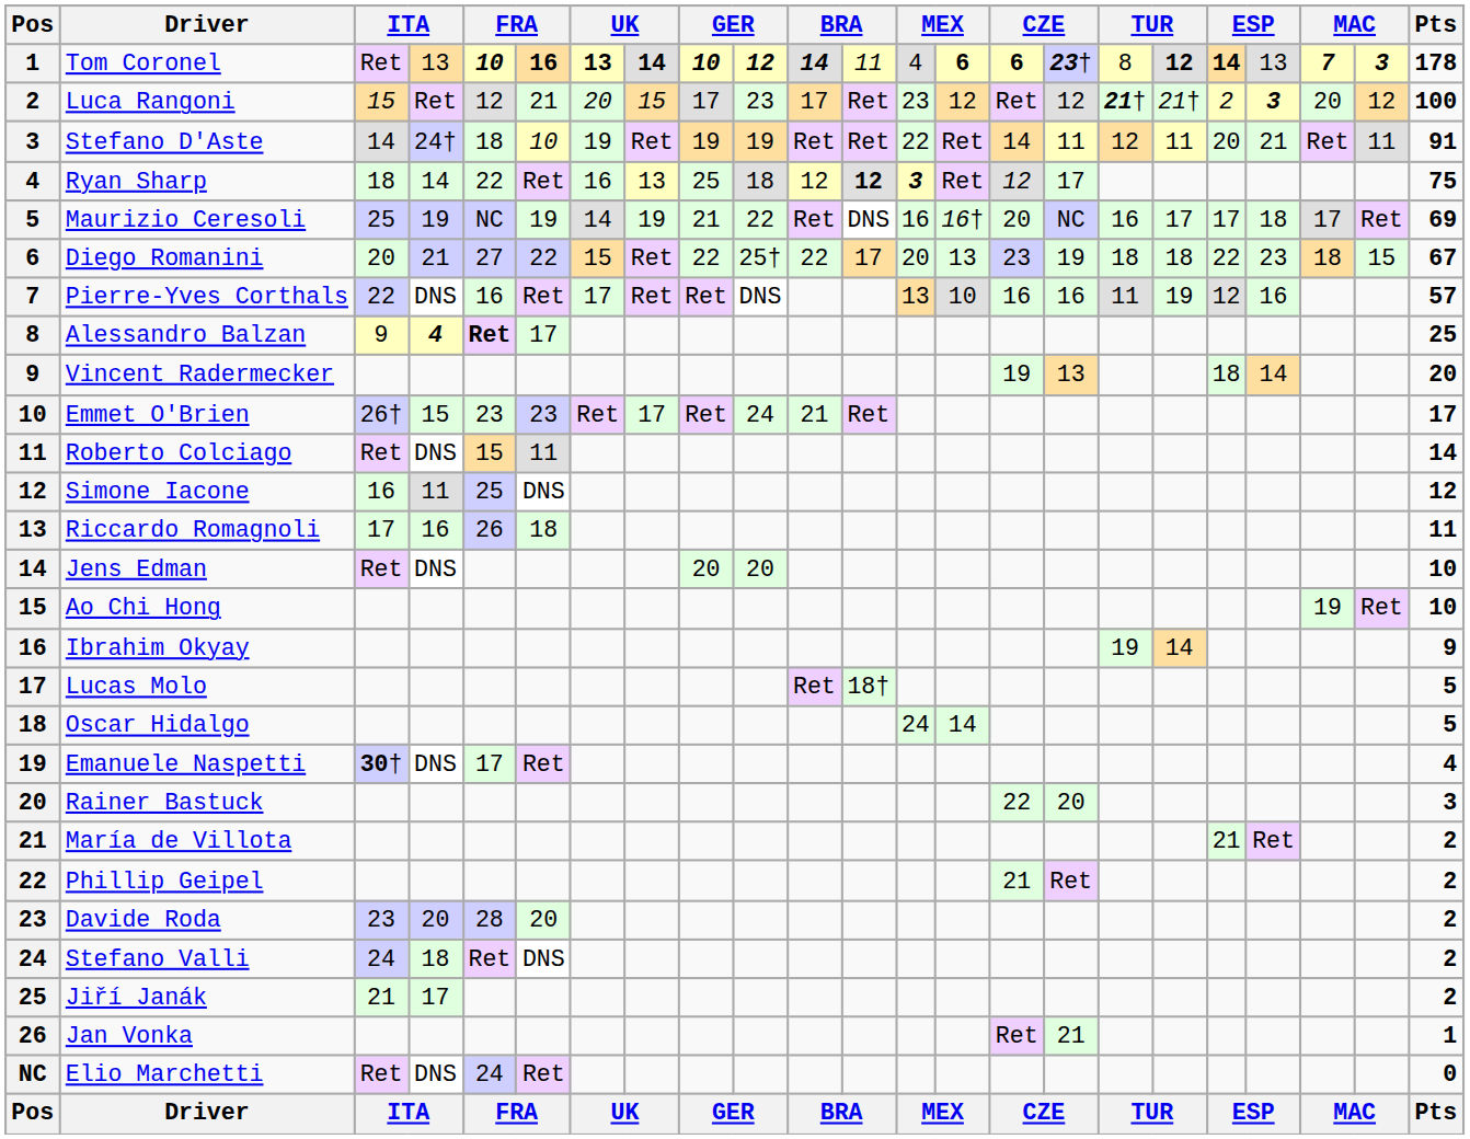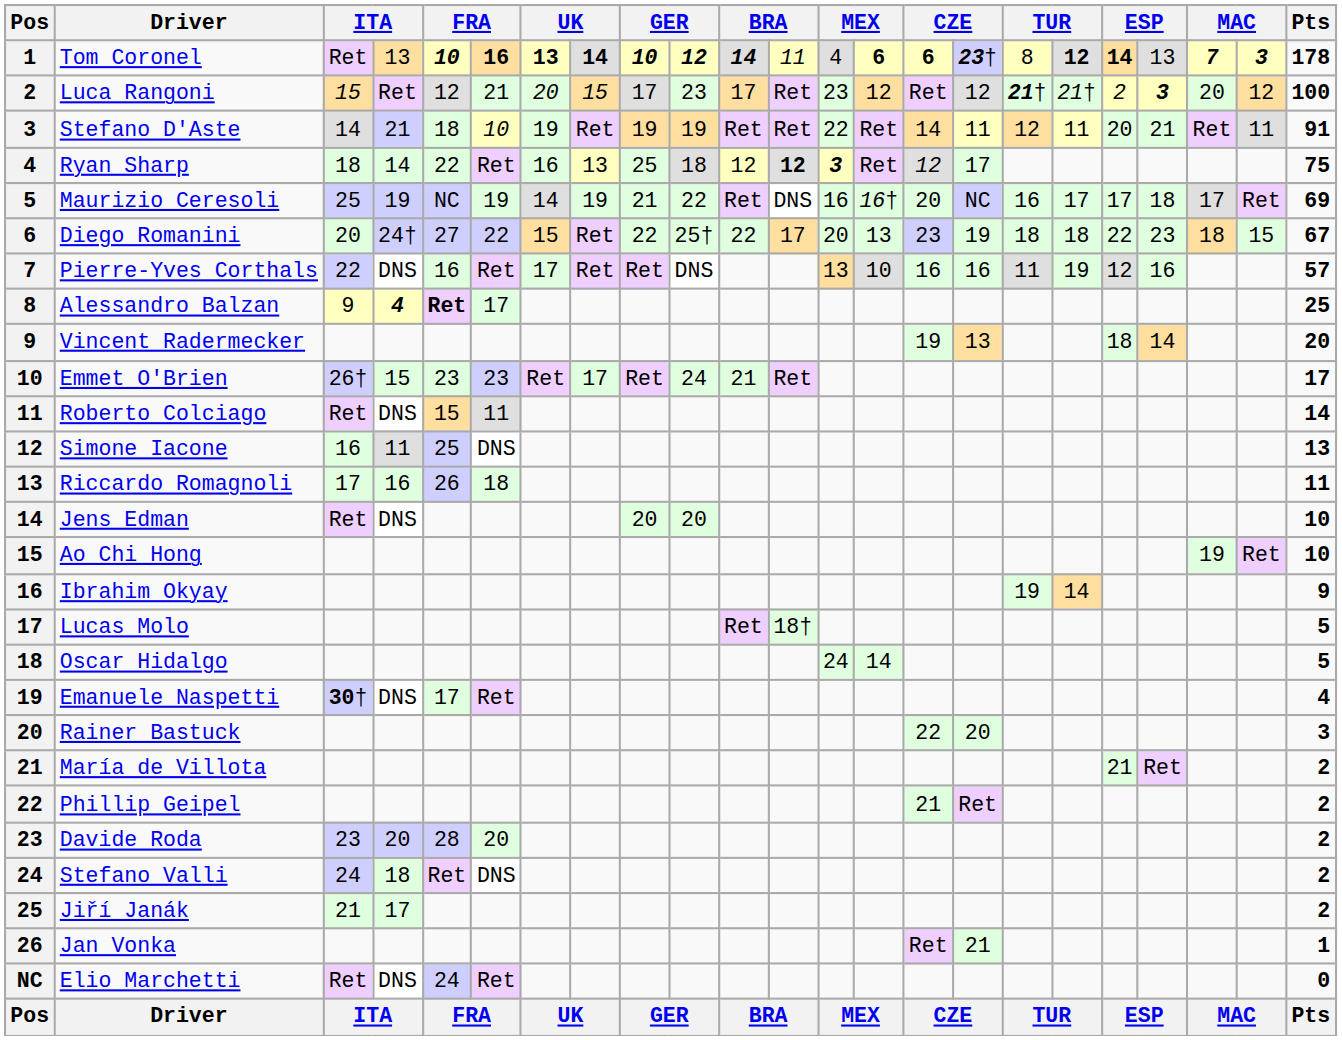 <table align=left| class="wikitable" style="font-size: 80%; text-align: center">
 <tr valign="top">
 <th valign=middle>Pos</th>
 <th valign=middle>Driver</th>
 <th colspan=2><a href='#'>ITA</a><br></th>
 <th colspan=2><a href='#'>FRA</a><br></th>
 <th colspan=2><a href='#'>UK</a><br></th>
 <th colspan=2><a href='#'>GER</a><br></th>
 <th colspan=2><a href='#'>BRA</a><br></th>
 <th colspan=2><a href='#'>MEX</a><br></th>
 <th colspan=2><a href='#'>CZE</a><br></th>
 <th colspan=2><a href='#'>TUR</a><br></th>
 <th colspan=2><a href='#'>ESP</a><br></th>
 <th colspan=2><a href='#'>MAC</a><br></th>
 <th valign=middle>Pts</th>
 </tr>
 <tr>
 <th>1</th>
 <td align="left"> <a href='#'>Tom Coronel</a></td>
 <td style="background:#efcfff;">Ret</td>
 <td style="background:#ffdf9f;">13</td>
 <td style="background:#ffffbf;"><strong><em>10</em></strong></td>
 <td style="background:#ffdf9f;"><strong>16</strong></td>
 <td style="background:#ffffbf;"><strong>13</strong></td>
 <td style="background:#dfdfdf;"><strong>14</strong></td>
 <td style="background:#ffffbf;"><strong><em>10</em></strong></td>
 <td style="background:#ffffbf;"><strong><em>12</em></strong></td>
 <td style="background:#dfdfdf;"><strong><em>14</em></strong></td>
 <td style="background:#ffffbf;"><em>11</em></td>
 <td style="background:#dfdfdf;">4</td>
 <td style="background:#ffffbf;"><strong>6</strong></td>
 <td style="background:#ffffbf;"><strong>6</strong></td>
 <td style="background:#cfcfff;"><strong><em>23</em></strong>†</td>
 <td style="background:#ffffbf;">8</td>
 <td style="background:#dfdfdf;"><strong>12</strong></td>
 <td style="background:#ffdf9f;"><strong>14</strong></td>
 <td style="background:#dfdfdf;">13</td>
 <td style="background:#ffffbf;"><strong><em>7</em></strong></td>
 <td style="background:#ffffbf;"><strong><em>3</em></strong></td>
 <td align="right"><strong>178</strong></td>
 </tr>
 <tr>
 <th>2</th>
 <td align="left"> <a href='#'>Luca Rangoni</a></td>
 <td style="background:#ffdf9f;"><em>15</em></td>
 <td style="background:#efcfff;">Ret</td>
 <td style="background:#dfdfdf;">12</td>
 <td style="background:#dfffdf;">21</td>
 <td style="background:#dfffdf;"><em>20</em></td>
 <td style="background:#ffdf9f;"><em>15</em></td>
 <td style="background:#dfdfdf;">17</td>
 <td style="background:#dfffdf;">23</td>
 <td style="background:#ffdf9f;">17</td>
 <td style="background:#efcfff;">Ret</td>
 <td style="background:#dfffdf;">23</td>
 <td style="background:#ffdf9f;">12</td>
 <td style="background:#efcfff;">Ret</td>
 <td style="background:#dfdfdf;">12</td>
 <td style="background:#dfffdf;"><strong><em>21</em></strong>†</td>
 <td style="background:#dfffdf;"><em>21</em>†</td>
 <td style="background:#ffffbf;"><em>2</em></td>
 <td style="background:#ffffbf;"><strong><em>3</em></strong></td>
 <td style="background:#dfffdf;">20</td>
 <td style="background:#ffdf9f;">12</td>
 <td align="right"><strong>100</strong></td>
 </tr>
 <tr>
 <th>3</th>
 <td align="left"> <a href='#'>Stefano D'Aste</a></td>
 <td style="background:#dfdfdf;">14</td>
-<td style="background:#cfcfff;">24†</td>
+<td style="background:#cfcfff;">21</td>
 <td style="background:#dfffdf;">18</td>
 <td style="background:#ffffbf;"><em>10</em></td>
 <td style="background:#dfffdf;">19</td>
 <td style="background:#efcfff;">Ret</td>
 <td style="background:#ffdf9f;">19</td>
 <td style="background:#ffdf9f;">19</td>
 <td style="background:#efcfff;">Ret</td>
 <td style="background:#efcfff;">Ret</td>
 <td style="background:#dfffdf;">22</td>
 <td style="background:#efcfff;">Ret</td>
 <td style="background:#ffdf9f;">14</td>
 <td style="background:#ffffbf;">11</td>
 <td style="background:#ffdf9f;">12</td>
 <td style="background:#ffffbf;">11</td>
 <td style="background:#dfffdf;">20</td>
 <td style="background:#dfffdf;">21</td>
 <td style="background:#efcfff;">Ret</td>
 <td style="background:#dfdfdf;">11</td>
 <td align="right"><strong>91</strong></td>
 </tr>
 <tr>
 <th>4</th>
 <td align="left"> <a href='#'>Ryan Sharp</a></td>
 <td style="background:#dfffdf;">18</td>
 <td style="background:#dfffdf;">14</td>
 <td style="background:#dfffdf;">22</td>
 <td style="background:#efcfff;">Ret</td>
 <td style="background:#dfffdf;">16</td>
 <td style="background:#ffffbf;">13</td>
 <td style="background:#dfffdf;">25</td>
 <td style="background:#dfdfdf;">18</td>
 <td style="background:#ffffbf;">12</td>
 <td style="background:#dfdfdf;"><strong>12</strong></td>
 <td style="background:#ffffbf;"><strong><em>3</em></strong></td>
 <td style="background:#efcfff;">Ret</td>
 <td style="background:#dfdfdf;"><em>12</em></td>
 <td style="background:#dfffdf;">17</td>
 <td></td>
 <td></td>
 <td></td>
 <td></td>
 <td></td>
 <td></td>
 <td align="right"><strong>75</strong></td>
 </tr>
 <tr>
 <th>5</th>
 <td align="left"> <a href='#'>Maurizio Ceresoli</a></td>
 <td style="background:#cfcfff;">25</td>
 <td style="background:#cfcfff;">19</td>
 <td style="background:#cfcfff;">NC</td>
 <td style="background:#dfffdf;">19</td>
 <td style="background:#dfdfdf;">14</td>
 <td style="background:#dfffdf;">19</td>
 <td style="background:#dfffdf;">21</td>
 <td style="background:#dfffdf;">22</td>
 <td style="background:#efcfff;">Ret</td>
 <td style="background:#ffffff;">DNS</td>
 <td style="background:#dfffdf;">16</td>
 <td style="background:#dfffdf;"><em>16</em>†</td>
 <td style="background:#dfffdf;">20</td>
 <td style="background:#cfcfff;">NC</td>
 <td style="background:#dfffdf;">16</td>
 <td style="background:#dfffdf;">17</td>
 <td style="background:#dfffdf;">17</td>
 <td style="background:#dfffdf;">18</td>
 <td style="background:#dfdfdf;">17</td>
 <td style="background:#efcfff;">Ret</td>
 <td align="right"><strong>69</strong></td>
 </tr>
 <tr>
 <th>6</th>
 <td align="left"> <a href='#'>Diego Romanini</a></td>
 <td style="background:#dfffdf;">20</td>
-<td style="background:#cfcfff;">21</td>
+<td style="background:#cfcfff;">24†</td>
 <td style="background:#cfcfff;">27</td>
 <td style="background:#cfcfff;">22</td>
 <td style="background:#ffdf9f;">15</td>
 <td style="background:#efcfff;">Ret</td>
 <td style="background:#dfffdf;">22</td>
 <td style="background:#dfffdf;">25†</td>
 <td style="background:#dfffdf;">22</td>
 <td style="background:#ffdf9f;">17</td>
 <td style="background:#dfffdf;">20</td>
 <td style="background:#dfffdf;">13</td>
 <td style="background:#cfcfff;">23</td>
 <td style="background:#dfffdf;">19</td>
 <td style="background:#dfffdf;">18</td>
 <td style="background:#dfffdf;">18</td>
 <td style="background:#dfffdf;">22</td>
 <td style="background:#dfffdf;">23</td>
 <td style="background:#ffdf9f;">18</td>
 <td style="background:#dfffdf;">15</td>
 <td align="right"><strong>67</strong></td>
 </tr>
 <tr>
 <th>7</th>
 <td align="left"> <a href='#'>Pierre-Yves Corthals</a></td>
 <td style="background:#cfcfff;">22</td>
 <td style="background:#ffffff;">DNS</td>
 <td style="background:#dfffdf;">16</td>
 <td style="background:#efcfff;">Ret</td>
 <td style="background:#dfffdf;">17</td>
 <td style="background:#efcfff;">Ret</td>
 <td style="background:#efcfff;">Ret</td>
 <td style="background:#ffffff;">DNS</td>
 <td></td>
 <td></td>
 <td style="background:#ffdf9f;">13</td>
 <td style="background:#dfdfdf;">10</td>
 <td style="background:#dfffdf;">16</td>
 <td style="background:#dfffdf;">16</td>
 <td style="background:#dfdfdf;">11</td>
 <td style="background:#dfffdf;">19</td>
 <td style="background:#dfdfdf;">12</td>
 <td style="background:#dfffdf;">16</td>
 <td></td>
 <td></td>
 <td align="right"><strong>57</strong></td>
 </tr>
 <tr>
 <th>8</th>
 <td align="left"> <a href='#'>Alessandro Balzan</a></td>
 <td style="background:#ffffbf;">9</td>
 <td style="background:#ffffbf;"><strong><em>4</em></strong></td>
 <td style="background:#efcfff;"><strong>Ret</strong></td>
 <td style="background:#dfffdf;">17</td>
 <td></td>
 <td></td>
 <td></td>
 <td></td>
 <td></td>
 <td></td>
 <td></td>
 <td></td>
 <td></td>
 <td></td>
 <td></td>
 <td></td>
 <td></td>
 <td></td>
 <td></td>
 <td></td>
 <td align="right"><strong>25</strong></td>
 </tr>
 <tr>
 <th>9</th>
 <td align="left"> <a href='#'>Vincent Radermecker</a></td>
 <td></td>
 <td></td>
 <td></td>
 <td></td>
 <td></td>
 <td></td>
 <td></td>
 <td></td>
 <td></td>
 <td></td>
 <td></td>
 <td></td>
 <td style="background:#dfffdf;">19</td>
 <td style="background:#ffdf9f;">13</td>
 <td></td>
 <td></td>
 <td style="background:#dfffdf;">18</td>
 <td style="background:#ffdf9f;">14</td>
 <td></td>
 <td></td>
 <td align="right"><strong>20</strong></td>
 </tr>
 <tr>
 <th>10</th>
 <td align="left"> <a href='#'>Emmet O'Brien</a></td>
 <td style="background:#cfcfff;">26†</td>
 <td style="background:#dfffdf;">15</td>
 <td style="background:#dfffdf;">23</td>
 <td style="background:#cfcfff;">23</td>
 <td style="background:#efcfff;">Ret</td>
 <td style="background:#dfffdf;">17</td>
 <td style="background:#efcfff;">Ret</td>
 <td style="background:#dfffdf;">24</td>
 <td style="background:#dfffdf;">21</td>
 <td style="background:#efcfff;">Ret</td>
 <td></td>
 <td></td>
 <td></td>
 <td></td>
 <td></td>
 <td></td>
 <td></td>
 <td></td>
 <td></td>
 <td></td>
 <td align="right"><strong>17</strong></td>
 </tr>
 <tr>
 <th>11</th>
 <td align="left"> <a href='#'>Roberto Colciago</a></td>
 <td style="background:#efcfff;">Ret</td>
 <td style="background:#ffffff;">DNS</td>
 <td style="background:#ffdf9f;">15</td>
 <td style="background:#dfdfdf;">11</td>
 <td></td>
 <td></td>
 <td></td>
 <td></td>
 <td></td>
 <td></td>
 <td></td>
 <td></td>
 <td></td>
 <td></td>
 <td></td>
 <td></td>
 <td></td>
 <td></td>
 <td></td>
 <td></td>
 <td align="right"><strong>14</strong></td>
 </tr>
 <tr>
 <th>12</th>
 <td align="left"> <a href='#'>Simone Iacone</a></td>
 <td style="background:#dfffdf;">16</td>
 <td style="background:#dfdfdf;">11</td>
 <td style="background:#cfcfff;">25</td>
 <td style="background:#ffffff;">DNS</td>
 <td></td>
 <td></td>
 <td></td>
 <td></td>
 <td></td>
 <td></td>
 <td></td>
 <td></td>
 <td></td>
 <td></td>
 <td></td>
 <td></td>
 <td></td>
 <td></td>
 <td></td>
 <td></td>
-<td align="right"><strong>12</strong></td>
+<td align="right"><strong>13</strong></td>
 </tr>
 <tr>
 <th>13</th>
 <td align="left"> <a href='#'>Riccardo Romagnoli</a></td>
 <td style="background:#dfffdf;">17</td>
 <td style="background:#dfffdf;">16</td>
 <td style="background:#cfcfff;">26</td>
 <td style="background:#dfffdf;">18</td>
 <td></td>
 <td></td>
 <td></td>
 <td></td>
 <td></td>
 <td></td>
 <td></td>
 <td></td>
 <td></td>
 <td></td>
 <td></td>
 <td></td>
 <td></td>
 <td></td>
 <td></td>
 <td></td>
 <td align="right"><strong>11</strong></td>
 </tr>
 <tr>
 <th>14</th>
 <td align="left"> <a href='#'>Jens Edman</a></td>
 <td style="background:#efcfff;">Ret</td>
 <td style="background:#ffffff;">DNS</td>
 <td></td>
 <td></td>
 <td></td>
 <td></td>
 <td style="background:#dfffdf;">20</td>
 <td style="background:#dfffdf;">20</td>
 <td></td>
 <td></td>
 <td></td>
 <td></td>
 <td></td>
 <td></td>
 <td></td>
 <td></td>
 <td></td>
 <td></td>
 <td></td>
 <td></td>
 <td align="right"><strong>10</strong></td>
 </tr>
 <tr>
 <th>15</th>
 <td align="left"> <a href='#'>Ao Chi Hong</a></td>
 <td></td>
 <td></td>
 <td></td>
 <td></td>
 <td></td>
 <td></td>
 <td></td>
 <td></td>
 <td></td>
 <td></td>
 <td></td>
 <td></td>
 <td></td>
 <td></td>
 <td></td>
 <td></td>
 <td></td>
 <td></td>
 <td style="background:#dfffdf;">19</td>
 <td style="background:#efcfff;">Ret</td>
 <td align="right"><strong>10</strong></td>
 </tr>
 <tr>
 <th>16</th>
 <td align="left"> <a href='#'>Ibrahim Okyay</a></td>
 <td></td>
 <td></td>
 <td></td>
 <td></td>
 <td></td>
 <td></td>
 <td></td>
 <td></td>
 <td></td>
 <td></td>
 <td></td>
 <td></td>
 <td></td>
 <td></td>
 <td style="background:#dfffdf;">19</td>
 <td style="background:#ffdf9f;">14</td>
 <td></td>
 <td></td>
 <td></td>
 <td></td>
 <td align="right"><strong>9</strong></td>
 </tr>
 <tr>
 <th>17</th>
 <td align="left"> <a href='#'>Lucas Molo</a></td>
 <td></td>
 <td></td>
 <td></td>
 <td></td>
 <td></td>
 <td></td>
 <td></td>
 <td></td>
 <td style="background:#efcfff;">Ret</td>
 <td style="background:#dfffdf;">18†</td>
 <td></td>
 <td></td>
 <td></td>
 <td></td>
 <td></td>
 <td></td>
 <td></td>
 <td></td>
 <td></td>
 <td></td>
 <td align="right"><strong>5</strong></td>
 </tr>
 <tr>
 <th>18</th>
 <td align="left"> <a href='#'>Oscar Hidalgo</a></td>
 <td></td>
 <td></td>
 <td></td>
 <td></td>
 <td></td>
 <td></td>
 <td></td>
 <td></td>
 <td></td>
 <td></td>
 <td style="background:#dfffdf;">24</td>
 <td style="background:#dfffdf;">14</td>
 <td></td>
 <td></td>
 <td></td>
 <td></td>
 <td></td>
 <td></td>
 <td></td>
 <td></td>
 <td align="right"><strong>5</strong></td>
 </tr>
 <tr>
 <th>19</th>
 <td align="left"> <a href='#'>Emanuele Naspetti</a></td>
 <td style="background:#cfcfff;"><strong>30</strong>†</td>
 <td style="background:#ffffff;">DNS</td>
 <td style="background:#dfffdf;">17</td>
 <td style="background:#efcfff;">Ret</td>
 <td></td>
 <td></td>
 <td></td>
 <td></td>
 <td></td>
 <td></td>
 <td></td>
 <td></td>
 <td></td>
 <td></td>
 <td></td>
 <td></td>
 <td></td>
 <td></td>
 <td></td>
 <td></td>
 <td align="right"><strong>4</strong></td>
 </tr>
 <tr>
 <th>20</th>
 <td align="left"> <a href='#'>Rainer Bastuck</a></td>
 <td></td>
 <td></td>
 <td></td>
 <td></td>
 <td></td>
 <td></td>
 <td></td>
 <td></td>
 <td></td>
 <td></td>
 <td></td>
 <td></td>
 <td style="background:#dfffdf;">22</td>
 <td style="background:#dfffdf;">20</td>
 <td></td>
 <td></td>
 <td></td>
 <td></td>
 <td></td>
 <td></td>
 <td align="right"><strong>3</strong></td>
 </tr>
 <tr>
 <th>21</th>
 <td align="left"> <a href='#'>María de Villota</a></td>
 <td></td>
 <td></td>
 <td></td>
 <td></td>
 <td></td>
 <td></td>
 <td></td>
 <td></td>
 <td></td>
 <td></td>
 <td></td>
 <td></td>
 <td></td>
 <td></td>
 <td></td>
 <td></td>
 <td style="background:#dfffdf;">21</td>
 <td style="background:#efcfff;">Ret</td>
 <td></td>
 <td></td>
 <td align="right"><strong>2</strong></td>
 </tr>
 <tr>
 <th>22</th>
 <td align="left"> <a href='#'>Phillip Geipel</a></td>
 <td></td>
 <td></td>
 <td></td>
 <td></td>
 <td></td>
 <td></td>
 <td></td>
 <td></td>
 <td></td>
 <td></td>
 <td></td>
 <td></td>
 <td style="background:#dfffdf;">21</td>
 <td style="background:#efcfff;">Ret</td>
 <td></td>
 <td></td>
 <td></td>
 <td></td>
 <td></td>
 <td></td>
 <td align="right"><strong>2</strong></td>
 </tr>
 <tr>
 <th>23</th>
 <td align="left"> <a href='#'>Davide Roda</a></td>
 <td style="background:#cfcfff;">23</td>
 <td style="background:#cfcfff;">20</td>
 <td style="background:#cfcfff;">28</td>
 <td style="background:#dfffdf;">20</td>
 <td></td>
 <td></td>
 <td></td>
 <td></td>
 <td></td>
 <td></td>
 <td></td>
 <td></td>
 <td></td>
 <td></td>
 <td></td>
 <td></td>
 <td></td>
 <td></td>
 <td></td>
 <td></td>
 <td align="right"><strong>2</strong></td>
 </tr>
 <tr>
 <th>24</th>
 <td align="left"> <a href='#'>Stefano Valli</a></td>
 <td style="background:#cfcfff;">24</td>
 <td style="background:#dfffdf;">18</td>
 <td style="background:#efcfff;">Ret</td>
 <td style="background:#ffffff;">DNS</td>
 <td></td>
 <td></td>
 <td></td>
 <td></td>
 <td></td>
 <td></td>
 <td></td>
 <td></td>
 <td></td>
 <td></td>
 <td></td>
 <td></td>
 <td></td>
 <td></td>
 <td></td>
 <td></td>
 <td align="right"><strong>2</strong></td>
 </tr>
 <tr>
 <th>25</th>
 <td align="left"> <a href='#'>Jiří Janák</a></td>
 <td style="background:#dfffdf;">21</td>
 <td style="background:#dfffdf;">17</td>
 <td></td>
 <td></td>
 <td></td>
 <td></td>
 <td></td>
 <td></td>
 <td></td>
 <td></td>
 <td></td>
 <td></td>
 <td></td>
 <td></td>
 <td></td>
 <td></td>
 <td></td>
 <td></td>
 <td></td>
 <td></td>
 <td align="right"><strong>2</strong></td>
 </tr>
 <tr>
 <th>26</th>
 <td align="left"> <a href='#'>Jan Vonka</a></td>
 <td></td>
 <td></td>
 <td></td>
 <td></td>
 <td></td>
 <td></td>
 <td></td>
 <td></td>
 <td></td>
 <td></td>
 <td></td>
 <td></td>
 <td style="background:#efcfff;">Ret</td>
 <td style="background:#dfffdf;">21</td>
 <td></td>
 <td></td>
 <td></td>
 <td></td>
 <td></td>
 <td></td>
 <td align="right"><strong>1</strong></td>
 </tr>
 <tr>
 <th>NC</th>
 <td align="left"> <a href='#'>Elio Marchetti</a></td>
 <td style="background:#efcfff;">Ret</td>
 <td style="background:#ffffff;">DNS</td>
 <td style="background:#cfcfff;">24</td>
 <td style="background:#efcfff;">Ret</td>
 <td></td>
 <td></td>
 <td></td>
 <td></td>
 <td></td>
 <td></td>
 <td></td>
 <td></td>
 <td></td>
 <td></td>
 <td></td>
 <td></td>
 <td></td>
 <td></td>
 <td></td>
 <td></td>
 <td align="right"><strong>0</strong></td>
 </tr>
 <tr>
 <th valign=middle>Pos</th>
 <th valign=middle>Driver</th>
 <th colspan=2><a href='#'>ITA</a><br></th>
 <th colspan=2><a href='#'>FRA</a><br></th>
 <th colspan=2><a href='#'>UK</a><br></th>
 <th colspan=2><a href='#'>GER</a><br></th>
 <th colspan=2><a href='#'>BRA</a><br></th>
 <th colspan=2><a href='#'>MEX</a><br></th>
 <th colspan=2><a href='#'>CZE</a><br></th>
 <th colspan=2><a href='#'>TUR</a><br></th>
 <th colspan=2><a href='#'>ESP</a><br></th>
 <th colspan=2><a href='#'>MAC</a><br></th>
 <th valign=middle>Pts</th>
 </tr>
 </table>
